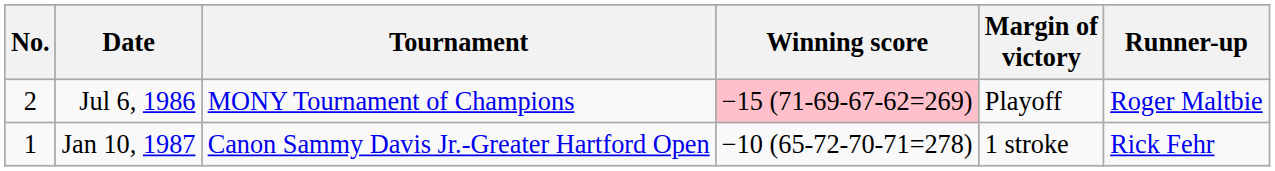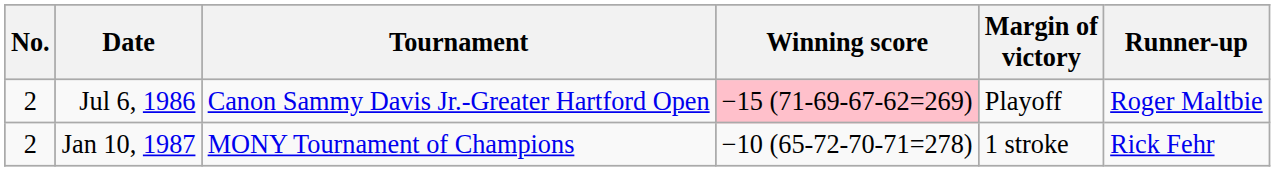 <table class="wikitable" style="font-size:95%;">
 <tr>
 <th>No.</th>
 <th>Date</th>
 <th>Tournament</th>
 <th>Winning score</th>
 <th>Margin of<br>victory</th>
 <th>Runner-up</th>
 </tr>
 <tr>
 <td align=center>2</td>
 <td align=right>Jul 6, <a href='#'>1986</a></td>
-<td><a href='#'>MONY Tournament of Champions</a></td>
+<td><a href='#'>Canon Sammy Davis Jr.-Greater Hartford Open</a></td>
 <td style="background: pink;">−15 (71-69-67-62=269)</td>
 <td>Playoff</td>
 <td> <a href='#'>Roger Maltbie</a></td>
 </tr>
 <tr>
-<td align=center>1</td>
+<td align=center>2</td>
 <td align=right>Jan 10, <a href='#'>1987</a></td>
-<td><a href='#'>Canon Sammy Davis Jr.-Greater Hartford Open</a></td>
+<td><a href='#'>MONY Tournament of Champions</a></td>
 <td>−10 (65-72-70-71=278)</td>
 <td>1 stroke</td>
 <td> <a href='#'>Rick Fehr</a></td>
 </tr>
 </table>
